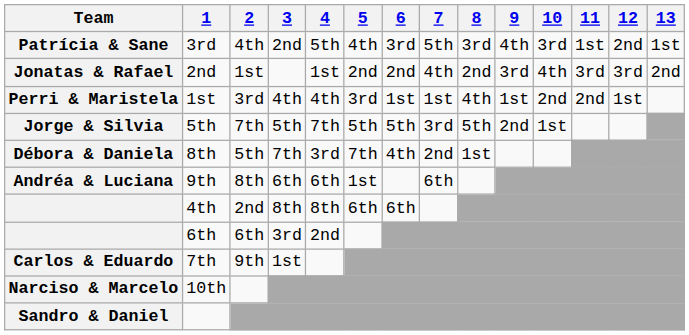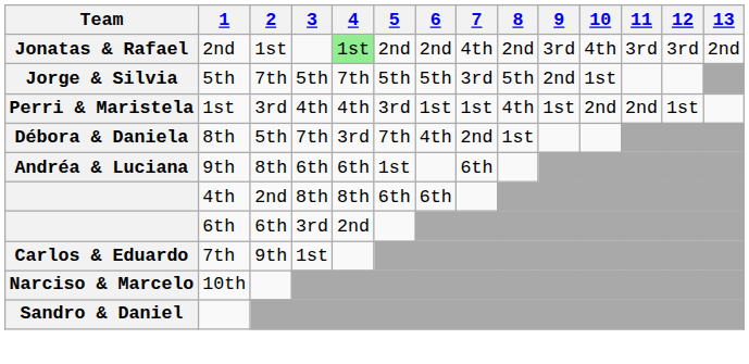 <table class="wikitable sortable" style="text-align:left;">
 <tr>
 <th scope="col" class="unsortable">Team</th>
 <th scope="col"><a href='#'>1</a></th>
 <th scope="col"><a href='#'>2</a></th>
 <th scope="col"><a href='#'>3</a></th>
 <th scope="col"><a href='#'>4</a></th>
 <th scope="col"><a href='#'>5</a></th>
 <th scope="col"><a href='#'>6</a></th>
 <th scope="col"><a href='#'>7</a></th>
 <th scope="col"><a href='#'>8</a></th>
 <th scope="col"><a href='#'>9</a></th>
 <th scope="col"><a href='#'>10</a></th>
 <th scope="col"><a href='#'>11</a></th>
 <th scope="col"><a href='#'>12</a></th>
 <th scope="col"><a href='#'>13</a></th>
 </tr>
 <tr>
-<th>Patrícia & Sane</th>
-<td>3rd</td>
-<td>4th</td>
-<td>2nd</td>
-<td>5th</td>
-<td>4th</td>
-<td>3rd</td>
-<td>5th</td>
-<td>3rd</td>
-<td>4th</td>
-<td>3rd</td>
-<td>1st</td>
-<td>2nd</td>
-<td>1st</td>
-</tr>
-<tr>
 <th>Jonatas & Rafael</th>
 <td>2nd</td>
 <td>1st</td>
 <td></td>
-<td>1st</td>
+<td style="background: lightgreen;">1st</td>
 <td>2nd</td>
 <td>2nd</td>
 <td>4th</td>
 <td>2nd</td>
 <td>3rd</td>
 <td>4th</td>
 <td>3rd</td>
 <td>3rd</td>
 <td>2nd</td>
+</tr>
+<tr>
+<th>Jorge & Silvia</th>
+<td>5th</td>
+<td>7th</td>
+<td>5th</td>
+<td>7th</td>
+<td>5th</td>
+<td>5th</td>
+<td>3rd</td>
+<td>5th</td>
+<td>2nd</td>
+<td>1st</td>
+<td></td>
+<td></td>
+<td colspan="1" bgcolor="darkgray"></td>
 </tr>
 <tr>
 <th>Perri & Maristela</th>
 <td>1st</td>
 <td>3rd</td>
 <td>4th</td>
 <td>4th</td>
 <td>3rd</td>
 <td>1st</td>
 <td>1st</td>
 <td>4th</td>
 <td>1st</td>
 <td>2nd</td>
 <td>2nd</td>
 <td>1st</td>
 <td> </td>
-</tr>
-<tr>
-<th>Jorge & Silvia</th>
-<td>5th</td>
-<td>7th</td>
-<td>5th</td>
-<td>7th</td>
-<td>5th</td>
-<td>5th</td>
-<td>3rd</td>
-<td>5th</td>
-<td>2nd</td>
-<td>1st</td>
-<td></td>
-<td></td>
-<td colspan="1" bgcolor="darkgray"></td>
 </tr>
 <tr>
 <th>Débora & Daniela</th>
 <td>8th</td>
 <td>5th</td>
 <td>7th</td>
 <td>3rd</td>
 <td>7th</td>
 <td>4th</td>
 <td>2nd</td>
 <td>1st</td>
 <td></td>
 <td></td>
 <td colspan="3" bgcolor="darkgray"></td>
 </tr>
 <tr>
 <th>Andréa & Luciana</th>
 <td>9th</td>
 <td>8th</td>
 <td>6th</td>
 <td>6th</td>
 <td>1st</td>
 <td></td>
 <td>6th</td>
 <td></td>
 <td colspan="5" bgcolor="darkgray"></td>
 </tr>
 <tr>
 <th></th>
 <td>4th</td>
 <td>2nd</td>
 <td>8th</td>
 <td>8th</td>
 <td>6th</td>
 <td>6th</td>
 <td></td>
 <td colspan="6" bgcolor="darkgray"></td>
 </tr>
 <tr>
 <th></th>
 <td>6th</td>
 <td>6th</td>
 <td>3rd</td>
 <td>2nd</td>
 <td></td>
 <td colspan="8" bgcolor="darkgray"></td>
 </tr>
 <tr>
 <th>Carlos & Eduardo</th>
 <td>7th</td>
 <td>9th</td>
 <td>1st</td>
 <td></td>
 <td colspan="9" bgcolor="darkgray"></td>
 </tr>
 <tr>
 <th>Narciso & Marcelo</th>
 <td>10th</td>
 <td></td>
 <td colspan="11" bgcolor="darkgray"></td>
 </tr>
 <tr>
 <th>Sandro & Daniel</th>
 <td></td>
 <td colspan="12" bgcolor="darkgray"></td>
 </tr>
 </table>
